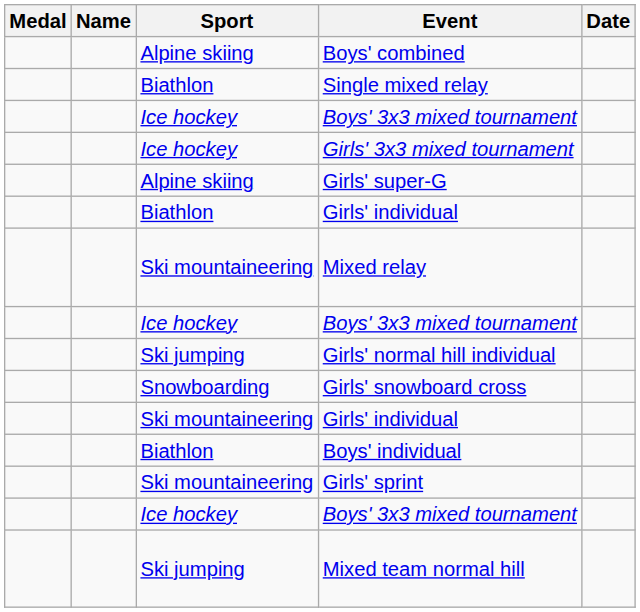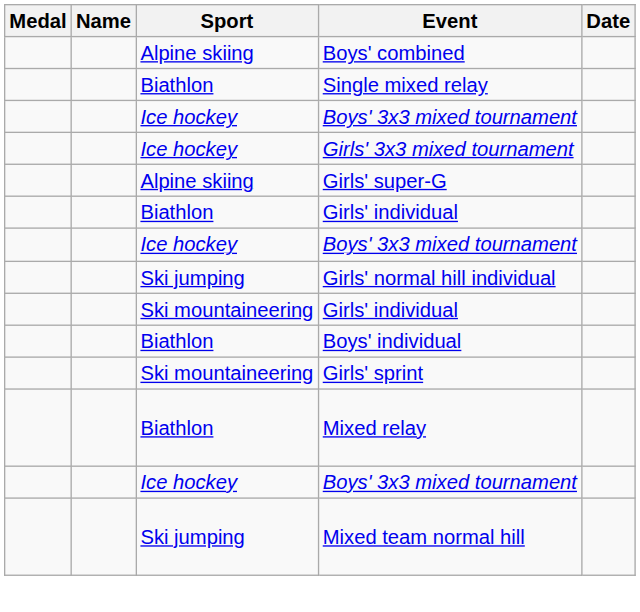 <table class="wikitable sortable" style="font-size:95%;">
 <tr>
 <th>Medal</th>
 <th>Name</th>
 <th>Sport</th>
 <th>Event</th>
 <th>Date</th>
 </tr>
 <tr>
 <td></td>
 <td></td>
 <td><a href='#'>Alpine skiing</a></td>
 <td><a href='#'>Boys' combined</a></td>
 <td></td>
 </tr>
 <tr>
 <td></td>
 <td><br></td>
 <td><a href='#'>Biathlon</a></td>
 <td><a href='#'>Single mixed relay</a></td>
 <td></td>
 </tr>
 <tr>
 <td><em></em></td>
 <td><em></em></td>
 <td><em><a href='#'>Ice hockey</a></em></td>
 <td><em><a href='#'>Boys' 3x3 mixed tournament</a></em></td>
 <td><em></em></td>
 </tr>
 <tr>
 <td><em></em></td>
 <td><em></em></td>
 <td><em><a href='#'>Ice hockey</a></em></td>
 <td><em><a href='#'>Girls' 3x3 mixed tournament</a></em></td>
 <td><em></em></td>
 </tr>
 <tr>
 <td></td>
 <td></td>
 <td><a href='#'>Alpine skiing</a></td>
 <td><a href='#'>Girls' super-G</a></td>
 <td></td>
 </tr>
 <tr>
 <td></td>
 <td></td>
 <td><a href='#'>Biathlon</a></td>
 <td><a href='#'>Girls' individual</a></td>
 <td></td>
 </tr>
 <tr>
-<td></td>
-<td><br><br><br></td>
-<td><a href='#'>Ski mountaineering</a></td>
-<td><a href='#'>Mixed relay</a></td>
-<td></td>
-</tr>
-<tr>
 <td><em></em></td>
 <td><em></em></td>
 <td><em><a href='#'>Ice hockey</a></em></td>
 <td><em><a href='#'>Boys' 3x3 mixed tournament</a></em></td>
 <td><em></em></td>
 </tr>
 <tr>
 <td></td>
 <td></td>
 <td><a href='#'>Ski jumping</a></td>
 <td><a href='#'>Girls' normal hill individual</a></td>
-<td></td>
-</tr>
-<tr>
-<td></td>
-<td></td>
-<td><a href='#'>Snowboarding</a></td>
-<td><a href='#'>Girls' snowboard cross</a></td>
 <td></td>
 </tr>
 <tr>
 <td></td>
 <td></td>
 <td><a href='#'>Ski mountaineering</a></td>
 <td><a href='#'>Girls' individual</a></td>
 <td></td>
 </tr>
 <tr>
 <td></td>
 <td></td>
 <td><a href='#'>Biathlon</a></td>
 <td><a href='#'>Boys' individual</a></td>
 <td></td>
 </tr>
 <tr>
 <td></td>
 <td></td>
 <td><a href='#'>Ski mountaineering</a></td>
 <td><a href='#'>Girls' sprint</a></td>
 <td></td>
 </tr>
 <tr>
+<td></td>
+<td><br><br><br></td>
+<td><a href='#'>Biathlon</a></td>
+<td><a href='#'>Mixed relay</a></td>
+<td></td>
+</tr>
+<tr>
 <td><em></em></td>
 <td><em></em></td>
 <td><em><a href='#'>Ice hockey</a></em></td>
 <td><em><a href='#'>Boys' 3x3 mixed tournament</a></em></td>
 <td><em></em></td>
 </tr>
 <tr>
 <td></td>
 <td><br><br><br></td>
 <td><a href='#'>Ski jumping</a></td>
 <td><a href='#'>Mixed team normal hill</a></td>
 <td></td>
 </tr>
 </table>
